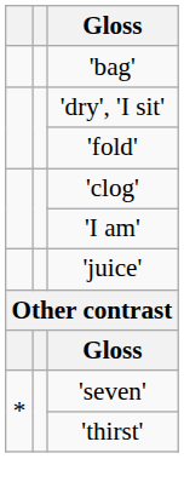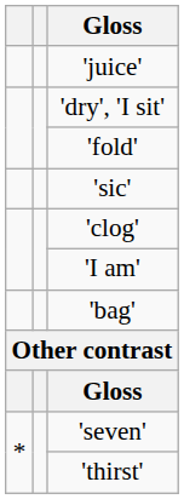 <table class="wikitable" style="text-align: center;">
 <tr>
 <th></th>
 <th></th>
 <th>Gloss</th>
 </tr>
 <tr>
 <td></td>
 <td></td>
-<td>'bag'</td>
+<td>'juice'</td>
 </tr>
 <tr>
 <td rowspan="2"></td>
 <td rowspan="2"></td>
 <td>'dry', 'I sit'</td>
 </tr>
 <tr>
 <td>'fold'</td>
+</tr>
+<tr>
+<td></td>
+<td></td>
+<td>'sic'</td>
 </tr>
 <tr>
 <td rowspan="2"></td>
 <td rowspan="2"></td>
 <td>'clog'</td>
 </tr>
 <tr>
 <td>'I am'</td>
 </tr>
 <tr>
 <td></td>
 <td></td>
-<td>'juice'</td>
+<td>'bag'</td>
 </tr>
 <tr>
 <th colspan="3">Other contrast</th>
 </tr>
 <tr>
 <th></th>
 <th></th>
 <th>Gloss</th>
 </tr>
 <tr>
 <td rowspan="2">*</td>
 <td rowspan="2"></td>
 <td>'seven'</td>
 </tr>
 <tr>
 <td>'thirst'</td>
 </tr>
 </table>
